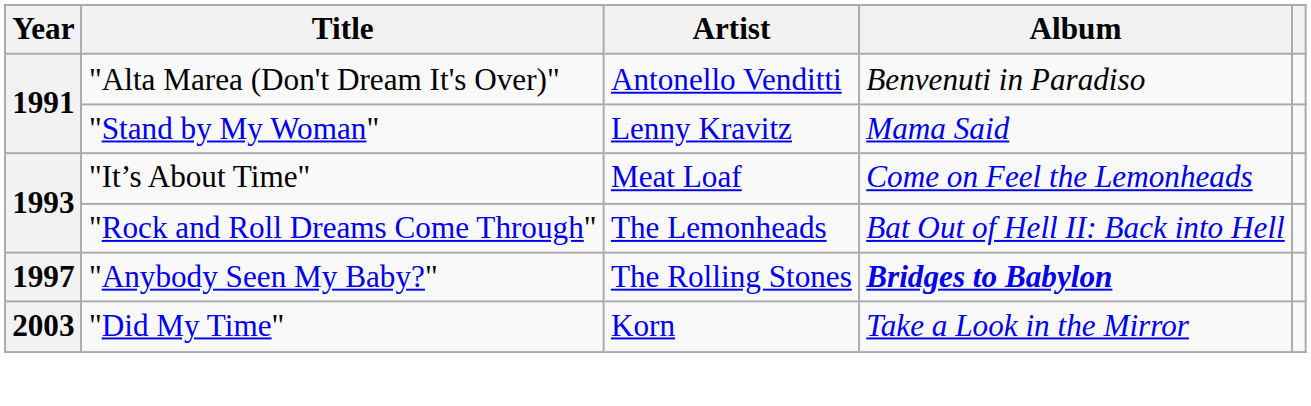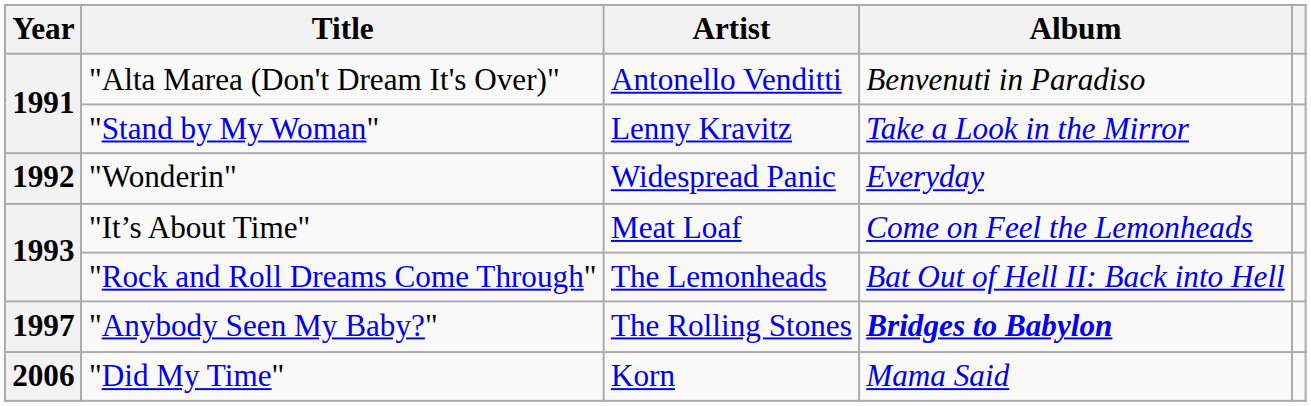 <table class="wikitable plainrowheaders sortable" style="margin-right: 0;">
 <tr>
 <th scope="col">Year</th>
 <th scope="col">Title</th>
 <th scope="col">Artist</th>
 <th scope="col">Album</th>
 <th scope="col" class="unsortable"></th>
 </tr>
 <tr>
 <th scope="row" rowspan=2>1991</th>
 <td>"Alta Marea (Don't Dream It's Over)"</td>
 <td><a href='#'>Antonello Venditti</a></td>
 <td><em>Benvenuti in Paradiso</em></td>
 <td style="text-align:center;"></td>
 </tr>
 <tr>
 <td>"<a href='#'>Stand by My Woman</a>"</td>
 <td><a href='#'>Lenny Kravitz</a></td>
-<td><em><a href='#'>Mama Said</a></em></td>
+<td><em><a href='#'>Take a Look in the Mirror</a></em></td>
+<td style="text-align:center;"></td>
+</tr>
+<tr>
+<th scope="row">1992</th>
+<td>"Wonderin"</td>
+<td><a href='#'>Widespread Panic</a></td>
+<td><em><a href='#'>Everyday</a></em></td>
 <td style="text-align:center;"></td>
 </tr>
 <tr>
 <th scope="row" rowspan=2>1993</th>
 <td>"It’s About Time"</td>
 <td><a href='#'>Meat Loaf</a></td>
 <td><em><a href='#'>Come on Feel the Lemonheads</a></em></td>
 <td style="text-align:center;"></td>
 </tr>
 <tr>
 <td>"<a href='#'>Rock and Roll Dreams Come Through</a>"</td>
 <td><a href='#'>The Lemonheads</a></td>
 <td><em><a href='#'>Bat Out of Hell II: Back into Hell</a></em></td>
 <td style="text-align:center;"></td>
 </tr>
 <tr>
 <th scope="row">1997</th>
 <td>"<a href='#'>Anybody Seen My Baby?</a>"</td>
 <td><a href='#'>The Rolling Stones</a></td>
 <td><strong><em><a href='#'>Bridges to Babylon</a></em></strong></td>
 <td style="text-align:center;"></td>
 </tr>
 <tr>
-<th scope="row">2003</th>
+<th scope="row">2006</th>
 <td>"<a href='#'>Did My Time</a>"</td>
 <td><a href='#'>Korn</a></td>
-<td><em><a href='#'>Take a Look in the Mirror</a></em></td>
+<td><em><a href='#'>Mama Said</a></em></td>
 <td style="text-align:center;"></td>
 </tr>
 </table>
